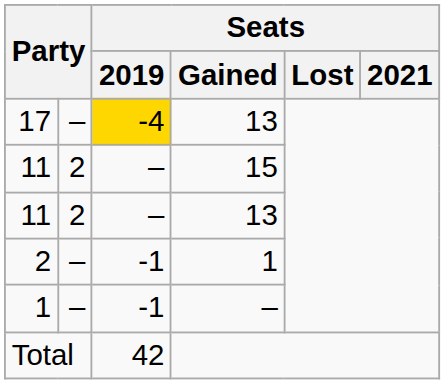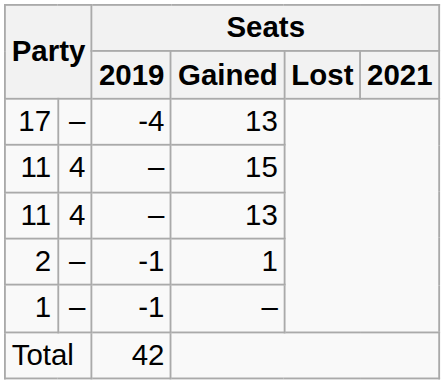 <table class="wikitable" style="text-align:right;">
 <tr>
 <th colspan="2" rowspan="2">Party</th>
 <th colspan="4">Seats</th>
 </tr>
 <tr>
 <th>2019</th>
 <th>Gained</th>
 <th>Lost</th>
 <th>2021</th>
 </tr>
 <tr>
 <td>17</td>
 <td>–</td>
-<td style="background: gold;">-4</td>
+<td>-4</td>
 <td>13</td>
 </tr>
 <tr>
 <td>11</td>
-<td>2</td>
+<td>4</td>
 <td>–</td>
 <td>15</td>
 </tr>
 <tr>
 <td>11</td>
-<td>2</td>
+<td>4</td>
 <td>–</td>
 <td>13</td>
 </tr>
 <tr>
 <td>2</td>
 <td>–</td>
 <td>-1</td>
 <td>1</td>
 </tr>
 <tr>
 <td>1</td>
 <td>–</td>
 <td>-1</td>
 <td>–</td>
 </tr>
 <tr>
 <td colspan="2" style="text-align: left;">Total</td>
 <td>42</td>
 <td colspan="6"></td>
 </tr>
 </table>
